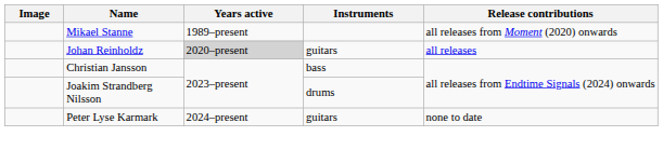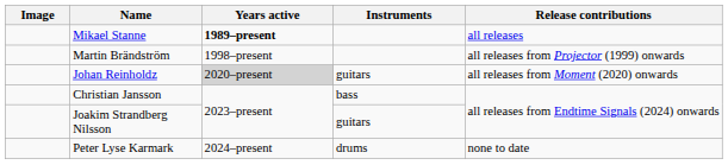 <table class="wikitable">
 <tr>
 <th width="75">Image</th>
 <th width="160">Name</th>
 <th width="160">Years active</th>
 <th width="160">Instruments</th>
 <th>Release contributions</th>
 </tr>
 <tr>
 <td></td>
 <td><a href='#'>Mikael Stanne</a></td>
-<td>1989–present</td>
+<td><strong>1989–present</strong></td>
 <td></td>
-<td>all releases from <em><a href='#'>Moment</a></em> (2020) onwards</td>
+<td><a href='#'>all releases</a></td>
+</tr>
+<tr>
+<td></td>
+<td>Martin Brändström</td>
+<td>1998–present</td>
+<td></td>
+<td>all releases from <em><a href='#'>Projector</a></em> (1999) onwards</td>
 </tr>
 <tr>
 <td></td>
 <td><a href='#'>Johan Reinholdz</a></td>
 <td style="background: lightgrey;">2020–present </td>
 <td>guitars</td>
-<td><a href='#'>all releases</a></td>
+<td>all releases from <em><a href='#'>Moment</a></em> (2020) onwards</td>
 </tr>
 <tr>
 <td></td>
 <td>Christian Jansson</td>
 <td rowspan="2">2023–present </td>
 <td>bass</td>
 <td rowspan="2">all releases from <a href='#'>Endtime Signals</a> (2024) onwards</td>
 </tr>
 <tr>
 <td></td>
 <td>Joakim Strandberg Nilsson</td>
-<td>drums</td>
+<td>guitars</td>
 </tr>
 <tr>
 <td></td>
 <td>Peter Lyse Karmark</td>
 <td>2024–present</td>
-<td>guitars</td>
+<td>drums</td>
 <td>none to date</td>
 </tr>
 </table>
